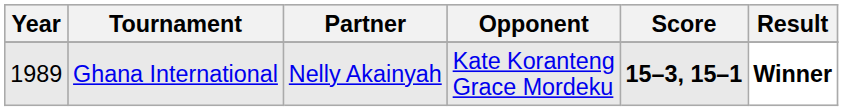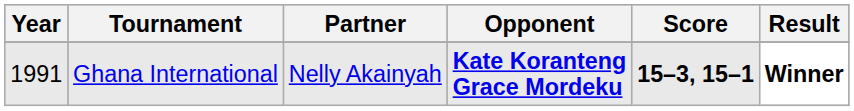 <table class="sortable wikitable" style="font-size: 90%;">
 <tr>
 <th>Year</th>
 <th>Tournament</th>
 <th>Partner</th>
 <th>Opponent</th>
 <th>Score</th>
 <th>Result</th>
 </tr>
 <tr>
 </tr>
 <tr style="background:#E9E9E9">
-<td align="center">1989</td>
+<td align="center">1991</td>
 <td align="left"><a href='#'>Ghana International</a></td>
 <td align="left"> <a href='#'>Nelly Akainyah</a></td>
-<td align="left"> <a href='#'>Kate Koranteng</a> <br>  <a href='#'>Grace Mordeku</a></td>
+<td align="left"><strong> <a href='#'>Kate Koranteng</a> <br>  <a href='#'>Grace Mordeku</a></strong></td>
 <td align="left"><strong>15–3, 15–1</strong></td>
 <td style="text-align:left; background:white"> <strong>Winner</strong></td>
 </tr>
 </table>
